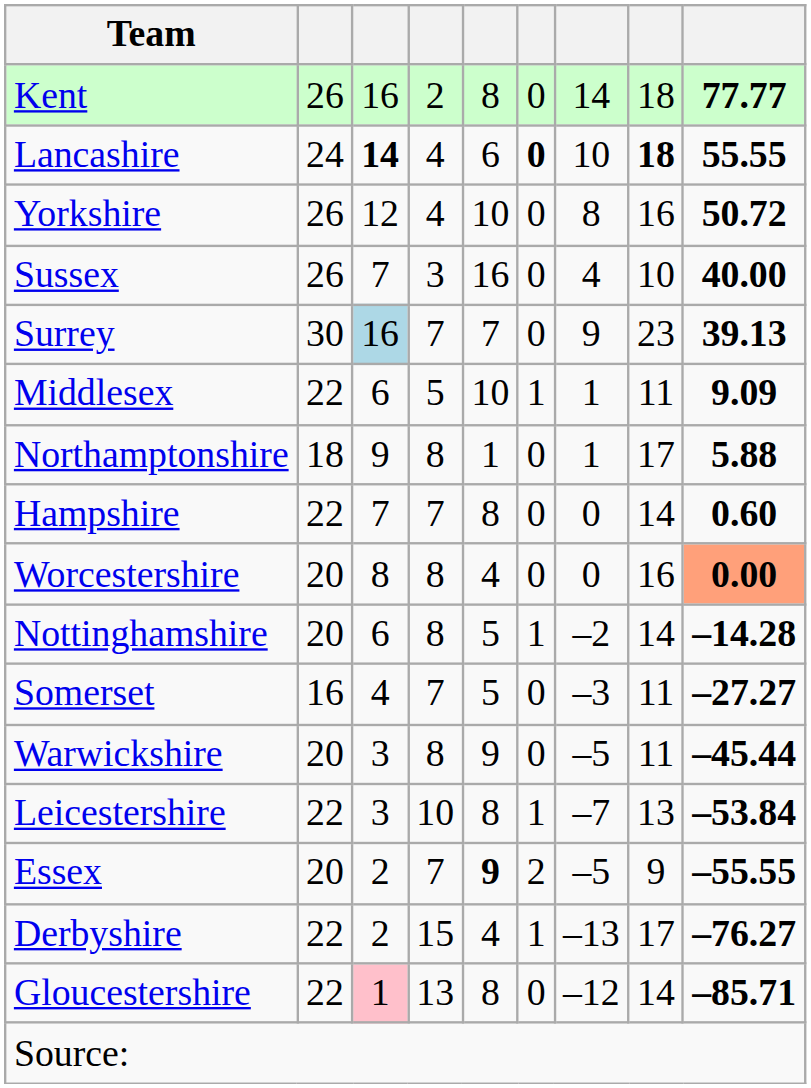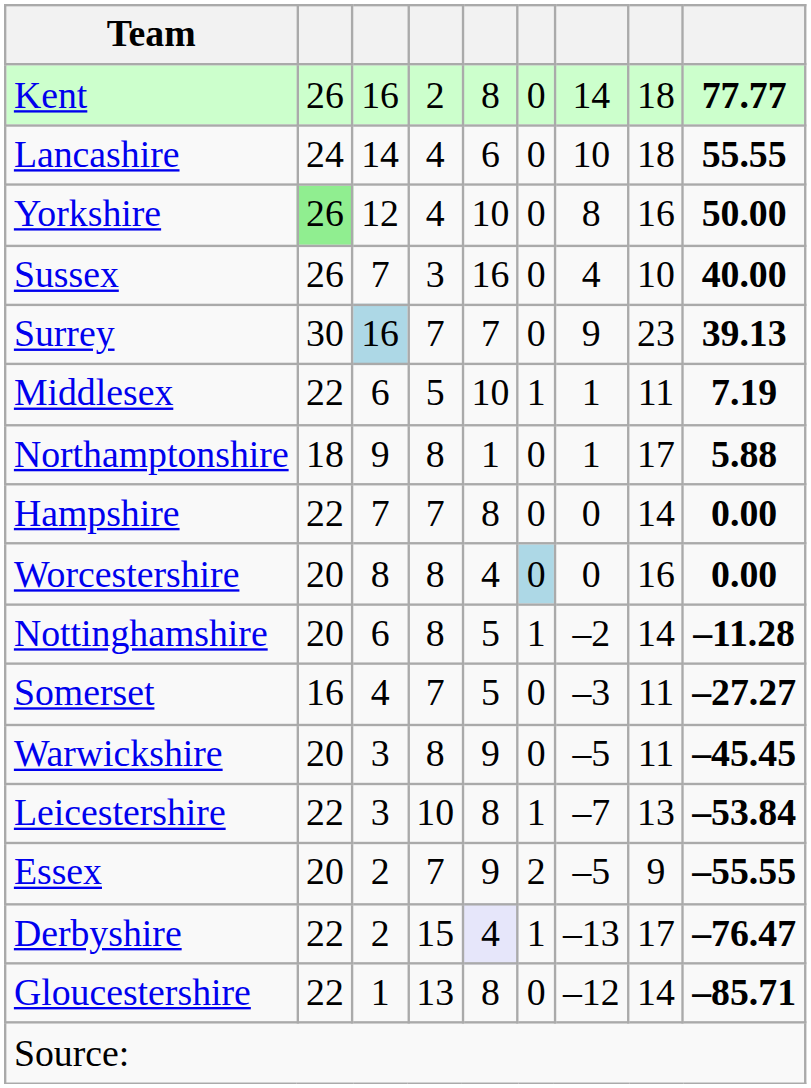 <table class="wikitable" style="text-align:center;">
 <tr>
 <th>Team</th>
 <th></th>
 <th></th>
 <th></th>
 <th></th>
 <th></th>
 <th></th>
 <th></th>
 <th></th>
 </tr>
 <tr style="background:#ccffcc;">
 <td style="text-align:left;"><a href='#'>Kent</a></td>
 <td>26</td>
 <td>16</td>
 <td>2</td>
 <td>8</td>
 <td>0</td>
 <td>14</td>
 <td>18</td>
 <td><strong>77.77</strong></td>
 </tr>
 <tr>
 <td style="text-align:left;"><a href='#'>Lancashire</a></td>
 <td>24</td>
-<td><strong>14</strong></td>
+<td>14</td>
 <td>4</td>
 <td>6</td>
-<td><strong>0</strong></td>
+<td>0</td>
 <td>10</td>
-<td><strong>18</strong></td>
+<td>18</td>
 <td><strong>55.55</strong></td>
 </tr>
 <tr>
 <td style="text-align:left;"><a href='#'>Yorkshire</a></td>
-<td>26</td>
+<td style="background: lightgreen;">26</td>
 <td>12</td>
 <td>4</td>
 <td>10</td>
 <td>0</td>
 <td>8</td>
 <td>16</td>
-<td><strong>50.72</strong></td>
+<td><strong>50.00</strong></td>
 </tr>
 <tr>
 <td style="text-align:left;"><a href='#'>Sussex</a></td>
 <td>26</td>
 <td>7</td>
 <td>3</td>
 <td>16</td>
 <td>0</td>
 <td>4</td>
 <td>10</td>
 <td><strong>40.00</strong></td>
 </tr>
 <tr>
 <td style="text-align:left;"><a href='#'>Surrey</a></td>
 <td>30</td>
 <td style="background: lightblue;">16</td>
 <td>7</td>
 <td>7</td>
 <td>0</td>
 <td>9</td>
 <td>23</td>
 <td><strong>39.13</strong></td>
 </tr>
 <tr>
 <td style="text-align:left;"><a href='#'>Middlesex</a></td>
 <td>22</td>
 <td>6</td>
 <td>5</td>
 <td>10</td>
 <td>1</td>
 <td>1</td>
 <td>11</td>
-<td><strong>9.09</strong></td>
+<td><strong>7.19</strong></td>
 </tr>
 <tr>
 <td style="text-align:left;"><a href='#'>Northamptonshire</a></td>
 <td>18</td>
 <td>9</td>
 <td>8</td>
 <td>1</td>
 <td>0</td>
 <td>1</td>
 <td>17</td>
 <td><strong>5.88</strong></td>
 </tr>
 <tr>
 <td style="text-align:left;"><a href='#'>Hampshire</a></td>
 <td>22</td>
 <td>7</td>
 <td>7</td>
 <td>8</td>
 <td>0</td>
 <td>0</td>
 <td>14</td>
-<td><strong>0.60</strong></td>
+<td><strong>0.00</strong></td>
 </tr>
 <tr>
 <td style="text-align:left;"><a href='#'>Worcestershire</a></td>
 <td>20</td>
 <td>8</td>
 <td>8</td>
 <td>4</td>
-<td>0</td>
+<td style="background: lightblue;">0</td>
 <td>0</td>
 <td>16</td>
-<td style="background: lightsalmon;"><strong>0.00</strong></td>
+<td><strong>0.00</strong></td>
 </tr>
 <tr>
 <td style="text-align:left;"><a href='#'>Nottinghamshire</a></td>
 <td>20</td>
 <td>6</td>
 <td>8</td>
 <td>5</td>
 <td>1</td>
 <td>–2</td>
 <td>14</td>
-<td><strong>–14.28</strong></td>
+<td><strong>–11.28</strong></td>
 </tr>
 <tr>
 <td style="text-align:left;"><a href='#'>Somerset</a></td>
 <td>16</td>
 <td>4</td>
 <td>7</td>
 <td>5</td>
 <td>0</td>
 <td>–3</td>
 <td>11</td>
 <td><strong>–27.27</strong></td>
 </tr>
 <tr>
 <td style="text-align:left;"><a href='#'>Warwickshire</a></td>
 <td>20</td>
 <td>3</td>
 <td>8</td>
 <td>9</td>
 <td>0</td>
 <td>–5</td>
 <td>11</td>
-<td><strong>–45.44</strong></td>
+<td><strong>–45.45</strong></td>
 </tr>
 <tr>
 <td style="text-align:left;"><a href='#'>Leicestershire</a></td>
 <td>22</td>
 <td>3</td>
 <td>10</td>
 <td>8</td>
 <td>1</td>
 <td>–7</td>
 <td>13</td>
 <td><strong>–53.84</strong></td>
 </tr>
 <tr>
 <td style="text-align:left;"><a href='#'>Essex</a></td>
 <td>20</td>
 <td>2</td>
 <td>7</td>
-<td><strong>9</strong></td>
+<td>9</td>
 <td>2</td>
 <td>–5</td>
 <td>9</td>
 <td><strong>–55.55</strong></td>
 </tr>
 <tr>
 <td style="text-align:left;"><a href='#'>Derbyshire</a></td>
 <td>22</td>
 <td>2</td>
 <td>15</td>
-<td>4</td>
+<td style="background: lavender;">4</td>
 <td>1</td>
 <td>–13</td>
 <td>17</td>
-<td><strong>–76.27</strong></td>
+<td><strong>–76.47</strong></td>
 </tr>
 <tr>
 <td style="text-align:left;"><a href='#'>Gloucestershire</a></td>
 <td>22</td>
-<td style="background: pink;">1</td>
+<td>1</td>
 <td>13</td>
 <td>8</td>
 <td>0</td>
 <td>–12</td>
 <td>14</td>
 <td><strong>–85.71</strong></td>
 </tr>
 <tr>
 <td colspan=10 align="left">Source:</td>
 </tr>
 </table>
